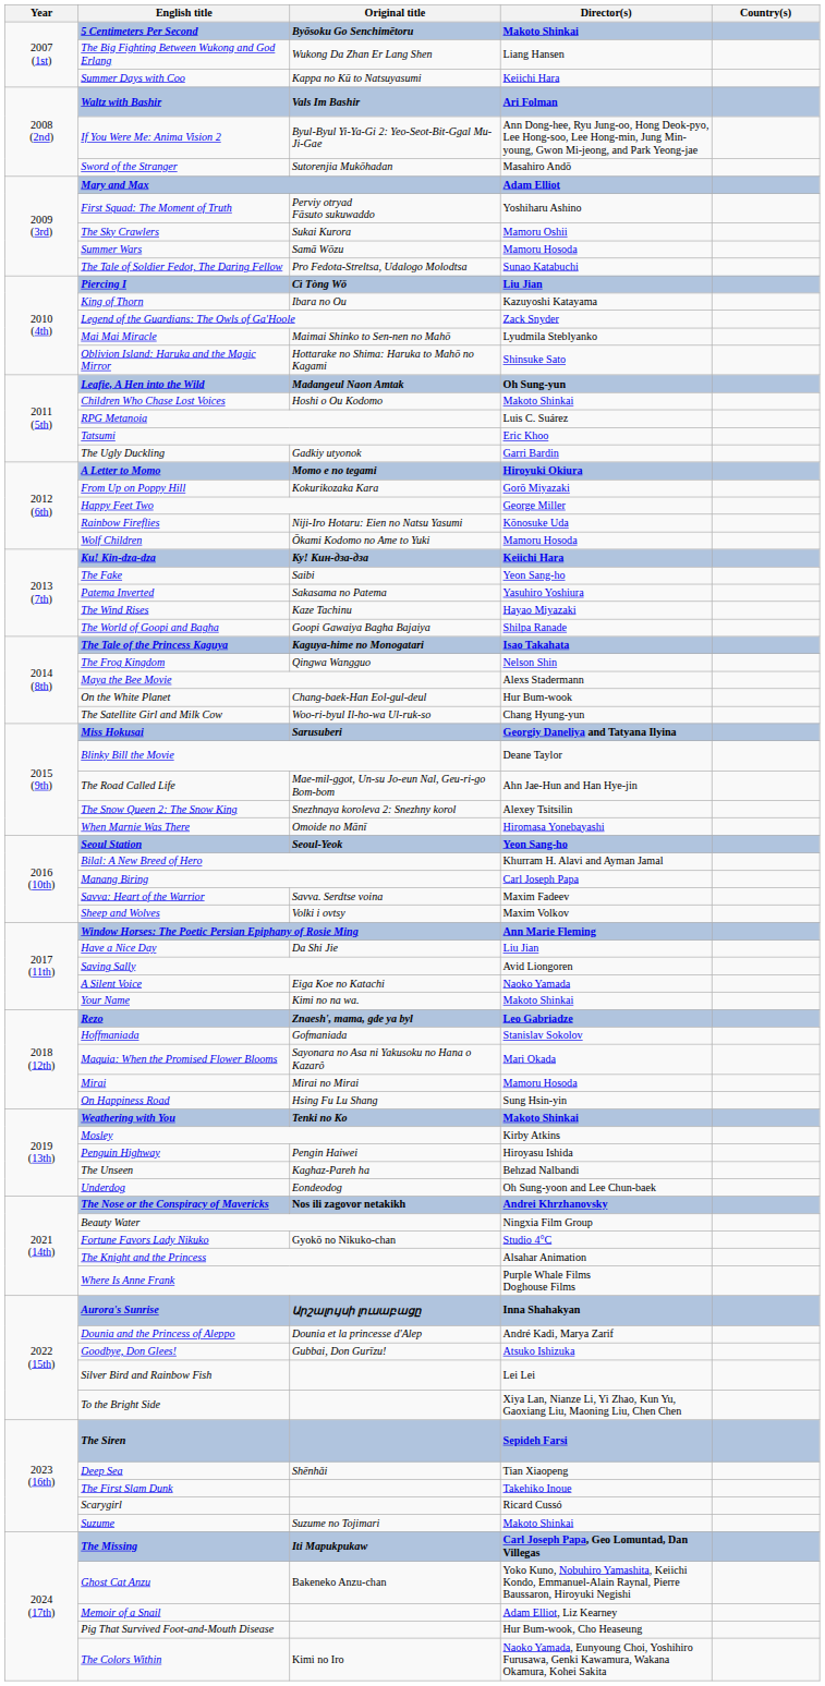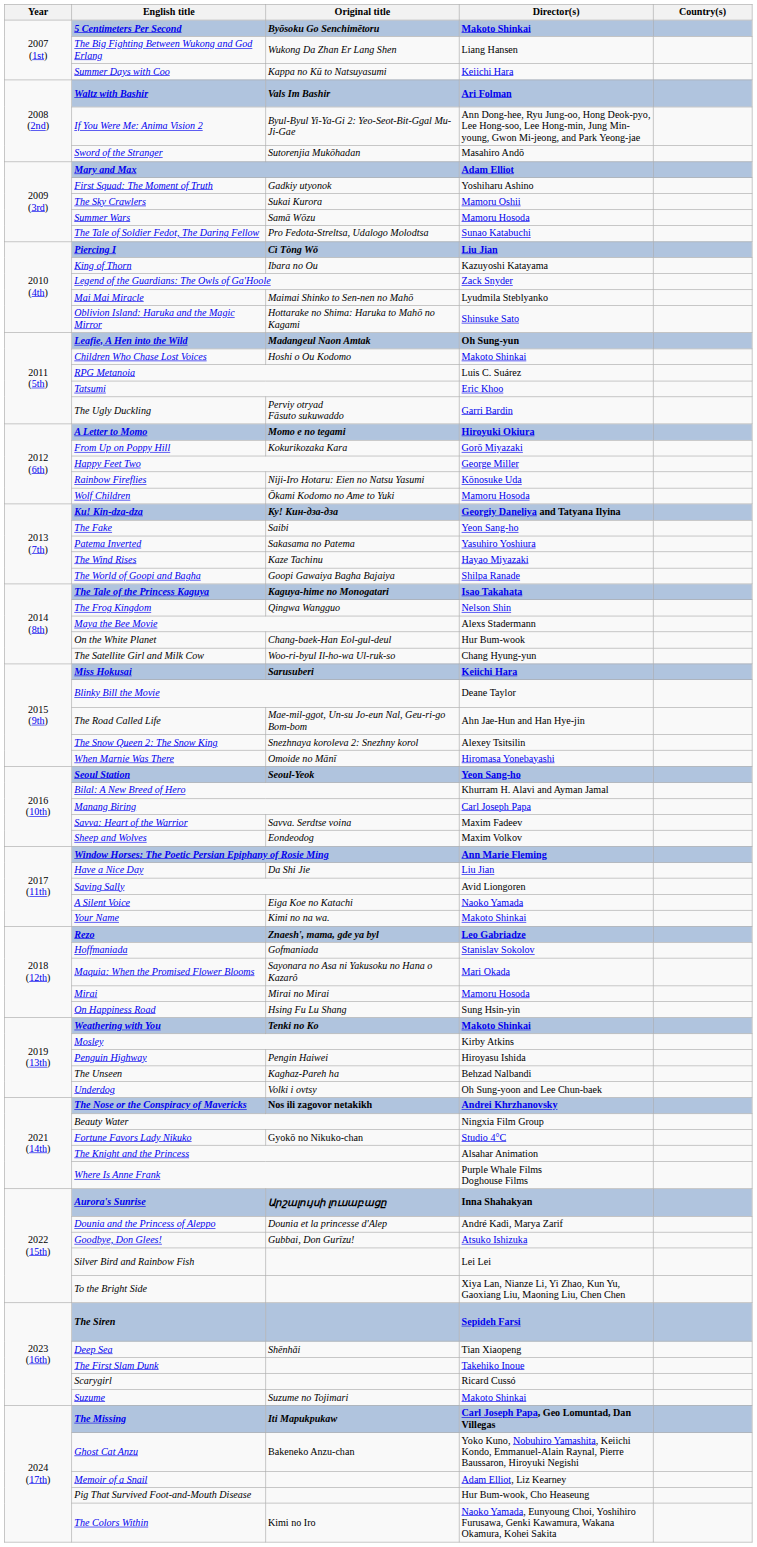 <table class="wikitable">
 <tr>
 <th width="100"><strong>Year</strong></th>
 <th width="300"><strong>English title</strong></th>
 <th width="300"><strong>Original title</strong></th>
 <th width="300"><strong>Director(s)</strong></th>
 <th width="150"><strong>Country(s)</strong></th>
 </tr>
 <tr>
 <td rowspan="3" style="text-align:center;">2007<br>(<a href='#'>1st</a>)</td>
 <td style="background:#B0C4DE;"><strong><em><a href='#'>5 Centimeters Per Second</a></em></strong></td>
 <td style="background:#B0C4DE;"><strong><em>Byōsoku Go Senchimētoru</em></strong></td>
 <td style="background:#B0C4DE;"><strong><a href='#'>Makoto Shinkai</a></strong></td>
 <td style="background:#B0C4DE;"><strong></strong></td>
 </tr>
 <tr>
 <td><em><a href='#'>The Big Fighting Between Wukong and God Erlang</a></em></td>
 <td><em>Wukong Da Zhan Er Lang Shen</em></td>
 <td>Liang Hansen</td>
 <td></td>
 </tr>
 <tr>
 <td><em><a href='#'>Summer Days with Coo</a></em></td>
 <td><em>Kappa no Kū to Natsuyasumi</em></td>
 <td><a href='#'>Keiichi Hara</a></td>
 <td></td>
 </tr>
 <tr>
 <td rowspan="3" style="text-align:center;">2008<br>(<a href='#'>2nd</a>)</td>
 <td style="background:#B0C4DE;"><strong><em><a href='#'>Waltz with Bashir</a></em></strong></td>
 <td style="background:#B0C4DE;"><strong><em>Vals Im Bashir</em></strong></td>
 <td style="background:#B0C4DE;"><strong><a href='#'>Ari Folman</a></strong></td>
 <td style="background:#B0C4DE;"><strong><br><br></strong></td>
 </tr>
 <tr>
 <td><em><a href='#'>If You Were Me: Anima Vision 2</a></em></td>
 <td><em>Byul-Byul Yi-Ya-Gi 2: Yeo-Seot-Bit-Ggal Mu-Ji-Gae</em></td>
 <td>Ann Dong-hee, Ryu Jung-oo, Hong Deok-pyo, Lee Hong-soo, Lee Hong-min, Jung Min-young, Gwon Mi-jeong, and Park Yeong-jae</td>
 <td></td>
 </tr>
 <tr>
 <td><em><a href='#'>Sword of the Stranger</a></em></td>
 <td><em>Sutorenjia Mukōhadan</em></td>
 <td>Masahiro Andō</td>
 <td></td>
 </tr>
 <tr>
 <td rowspan="5" style="text-align:center;">2009<br>(<a href='#'>3rd</a>)</td>
 <td colspan="2" style="background:#B0C4DE;"><strong><em><a href='#'>Mary and Max</a></em></strong></td>
 <td style="background:#B0C4DE;"><strong><a href='#'>Adam Elliot</a></strong></td>
 <td style="background:#B0C4DE;"><strong></strong></td>
 </tr>
 <tr>
 <td><a href='#'><em>First Squad: The Moment of Truth</em></a></td>
-<td><em>Perviy otryad<br>Fāsuto sukuwaddo</em></td>
+<td><em>Gadkiy utyonok</em></td>
 <td>Yoshiharu Ashino</td>
 <td><br></td>
 </tr>
 <tr>
 <td><a href='#'><em>The Sky Crawlers</em></a></td>
 <td><em>Sukai Kurora</em></td>
 <td><a href='#'>Mamoru Oshii</a></td>
 <td></td>
 </tr>
 <tr>
 <td><em><a href='#'>Summer Wars</a></em></td>
 <td><em>Samā Wōzu</em></td>
 <td><a href='#'>Mamoru Hosoda</a></td>
 <td></td>
 </tr>
 <tr>
 <td><em><a href='#'>The Tale of Soldier Fedot, The Daring Fellow</a></em></td>
 <td><em>Pro Fedota-Streltsa, Udalogo Molodtsa</em></td>
 <td><a href='#'>Sunao Katabuchi</a></td>
 <td></td>
 </tr>
 <tr>
 <td rowspan="5" style="text-align:center;">2010<br>(<a href='#'>4th</a>)</td>
 <td style="background:#B0C4DE;"><strong><em><a href='#'>Piercing I</a></em></strong></td>
 <td style="background:#B0C4DE;"><strong><em>Cì Tòng Wǒ</em></strong></td>
 <td style="background:#B0C4DE;"><strong><a href='#'>Liu Jian</a></strong></td>
 <td style="background:#B0C4DE;"><strong></strong></td>
 </tr>
 <tr>
 <td><a href='#'><em>King of Thorn</em></a></td>
 <td><em>Ibara no Ou</em></td>
 <td>Kazuyoshi Katayama</td>
 <td></td>
 </tr>
 <tr>
 <td colspan="2"><em><a href='#'>Legend of the Guardians: The Owls of Ga'Hoole</a></em></td>
 <td><a href='#'>Zack Snyder</a></td>
 <td><br></td>
 </tr>
 <tr>
 <td><em><a href='#'>Mai Mai Miracle</a></em></td>
 <td><em>Maimai Shinko to Sen-nen no Mahō</em></td>
 <td>Lyudmila Steblyanko</td>
 <td></td>
 </tr>
 <tr>
 <td><em><a href='#'>Oblivion Island: Haruka and the Magic Mirror</a></em></td>
 <td><em>Hottarake no Shima: Haruka to Mahō no Kagami</em></td>
 <td><a href='#'>Shinsuke Sato</a></td>
 <td></td>
 </tr>
 <tr>
 <td rowspan="5" style="text-align:center;">2011<br>(<a href='#'>5th</a>)</td>
 <td style="background:#B0C4DE;"><strong><em><a href='#'>Leafie, A Hen into the Wild</a></em></strong></td>
 <td style="background:#B0C4DE;"><strong><em>Madangeul Naon Amtak</em></strong></td>
 <td style="background:#B0C4DE;"><strong>Oh Sung-yun</strong></td>
 <td style="background:#B0C4DE;"><strong></strong></td>
 </tr>
 <tr>
 <td><em><a href='#'>Children Who Chase Lost Voices</a></em></td>
 <td><em>Hoshi o Ou Kodomo</em></td>
 <td><a href='#'>Makoto Shinkai</a></td>
 <td></td>
 </tr>
 <tr>
 <td colspan="2"><em><a href='#'>RPG Metanoia</a></em></td>
 <td>Luis C. Suárez</td>
 <td></td>
 </tr>
 <tr>
 <td colspan="2"><a href='#'><em>Tatsumi</em></a></td>
 <td><a href='#'>Eric Khoo</a></td>
 <td></td>
 </tr>
 <tr>
 <td><em>The Ugly Duckling</em></td>
-<td><em>Gadkiy utyonok</em></td>
+<td><em>Perviy otryad<br>Fāsuto sukuwaddo</em></td>
 <td><a href='#'>Garri Bardin</a></td>
 <td></td>
 </tr>
 <tr>
 <td rowspan="5" style="text-align:center;">2012<br>(<a href='#'>6th</a>)</td>
 <td style="background:#B0C4DE;"><strong><em><a href='#'>A Letter to Momo</a></em></strong></td>
 <td style="background:#B0C4DE;"><strong><em>Momo e no tegami</em></strong></td>
 <td style="background:#B0C4DE;"><strong><a href='#'>Hiroyuki Okiura</a></strong></td>
 <td style="background:#B0C4DE;"><strong></strong></td>
 </tr>
 <tr>
 <td><em><a href='#'>From Up on Poppy Hill</a></em></td>
 <td><em>Kokurikozaka Kara</em></td>
 <td><a href='#'>Gorō Miyazaki</a></td>
 <td></td>
 </tr>
 <tr>
 <td colspan="2"><em><a href='#'>Happy Feet Two</a></em></td>
 <td><a href='#'>George Miller</a></td>
 <td><br></td>
 </tr>
 <tr>
 <td><em><a href='#'>Rainbow Fireflies</a></em></td>
 <td><em>Niji-Iro Hotaru: Eien no Natsu Yasumi</em></td>
 <td><a href='#'>Kōnosuke Uda</a></td>
 <td></td>
 </tr>
 <tr>
 <td><em><a href='#'>Wolf Children</a></em></td>
 <td><em>Ōkami Kodomo no Ame to Yuki</em></td>
 <td><a href='#'>Mamoru Hosoda</a></td>
 <td></td>
 </tr>
 <tr>
 <td rowspan="5" style="text-align:center;">2013<br>(<a href='#'>7th</a>)</td>
 <td style="background:#B0C4DE;"><strong><em><a href='#'>Ku! Kin-dza-dza</a></em></strong></td>
 <td style="background:#B0C4DE;"><strong><em>Ку! Кин-дза-дза</em></strong></td>
-<td style="background:#B0C4DE;"><strong><a href='#'>Keiichi Hara</a></strong></td>
+<td style="background:#B0C4DE;"><strong><a href='#'>Georgiy Daneliya</a> and Tatyana Ilyina</strong></td>
 <td style="background:#B0C4DE;"><strong></strong></td>
 </tr>
 <tr>
 <td><em><a href='#'>The Fake</a></em></td>
 <td><em>Saibi</em></td>
 <td><a href='#'>Yeon Sang-ho</a></td>
 <td></td>
 </tr>
 <tr>
 <td><em><a href='#'>Patema Inverted</a></em></td>
 <td><em>Sakasama no Patema</em></td>
 <td><a href='#'>Yasuhiro Yoshiura</a></td>
 <td></td>
 </tr>
 <tr>
 <td><em><a href='#'>The Wind Rises</a></em></td>
 <td><em>Kaze Tachinu</em></td>
 <td><a href='#'>Hayao Miyazaki</a></td>
 <td></td>
 </tr>
 <tr>
 <td><em><a href='#'>The World of Goopi and Bagha</a></em></td>
 <td><em>Goopi Gawaiya Bagha Bajaiya</em></td>
 <td><a href='#'>Shilpa Ranade</a></td>
 <td></td>
 </tr>
 <tr>
 <td rowspan="5" style="text-align:center;">2014<br>(<a href='#'>8th</a>)</td>
 <td style="background:#B0C4DE;"><strong><em><a href='#'>The Tale of the Princess Kaguya</a></em></strong></td>
 <td style="background:#B0C4DE;"><strong><em>Kaguya-hime no Monogatari</em></strong></td>
 <td style="background:#B0C4DE;"><strong><a href='#'>Isao Takahata</a></strong></td>
 <td style="background:#B0C4DE;"><strong></strong></td>
 </tr>
 <tr>
 <td><em><a href='#'>The Frog Kingdom</a></em></td>
 <td><em>Qingwa Wangguo</em></td>
 <td><a href='#'>Nelson Shin</a></td>
 <td></td>
 </tr>
 <tr>
 <td colspan="2"><em><a href='#'>Maya the Bee Movie</a></em></td>
 <td>Alexs Stadermann</td>
 <td><br></td>
 </tr>
 <tr>
 <td><em>On the White Planet</em></td>
 <td><em>Chang-baek-Han Eol-gul-deul</em></td>
 <td>Hur Bum-wook</td>
 <td></td>
 </tr>
 <tr>
 <td><em>The Satellite Girl and Milk Cow</em></td>
 <td><em>Woo-ri-byul Il-ho-wa Ul-ruk-so</em></td>
 <td>Chang Hyung-yun</td>
 <td></td>
 </tr>
 <tr>
 <td rowspan="5" style="text-align:center;">2015<br>(<a href='#'>9th</a>)</td>
 <td style="background:#B0C4DE;"><strong><em><a href='#'>Miss Hokusai</a></em></strong></td>
 <td style="background:#B0C4DE;"><strong><em>Sarusuberi</em></strong></td>
-<td style="background:#B0C4DE;"><strong><a href='#'>Georgiy Daneliya</a> and Tatyana Ilyina</strong></td>
+<td style="background:#B0C4DE;"><strong><a href='#'>Keiichi Hara</a></strong></td>
 <td style="background:#B0C4DE;"><strong></strong></td>
 </tr>
 <tr>
 <td colspan="2"><em><a href='#'>Blinky Bill the Movie</a></em></td>
 <td>Deane Taylor</td>
 <td><br><br></td>
 </tr>
 <tr>
 <td><em>The Road Called Life</em></td>
 <td><em>Mae-mil-ggot, Un-su Jo-eun Nal, Geu-ri-go Bom-bom</em></td>
 <td>Ahn Jae-Hun and Han Hye-jin</td>
 <td></td>
 </tr>
 <tr>
 <td><em><a href='#'>The Snow Queen 2: The Snow King</a></em></td>
 <td><em>Snezhnaya koroleva 2: Snezhny korol</em></td>
 <td>Alexey Tsitsilin</td>
 <td></td>
 </tr>
 <tr>
 <td><em><a href='#'>When Marnie Was There</a></em></td>
 <td><em>Omoide no Mānī</em></td>
 <td><a href='#'>Hiromasa Yonebayashi</a></td>
 <td></td>
 </tr>
 <tr>
 <td rowspan="5" style="text-align:center;">2016<br>(<a href='#'>10th</a>)</td>
 <td style="background:#B0C4DE;"><strong><em><a href='#'>Seoul Station</a></em></strong></td>
 <td style="background:#B0C4DE;"><strong><em>Seoul-Yeok</em></strong></td>
 <td style="background:#B0C4DE;"><strong><a href='#'>Yeon Sang-ho</a></strong></td>
 <td style="background:#B0C4DE;"><strong></strong></td>
 </tr>
 <tr>
 <td colspan="2"><em><a href='#'>Bilal: A New Breed of Hero</a></em></td>
 <td>Khurram H. Alavi and Ayman Jamal</td>
 <td></td>
 </tr>
 <tr>
 <td colspan="2"><em><a href='#'>Manang Biring</a></em></td>
 <td><a href='#'>Carl Joseph Papa</a></td>
 <td></td>
 </tr>
 <tr>
 <td><em><a href='#'>Savva: Heart of the Warrior</a></em></td>
 <td><em>Savva. Serdtse voina</em></td>
 <td>Maxim Fadeev</td>
 <td></td>
 </tr>
 <tr>
 <td><em><a href='#'>Sheep and Wolves</a></em></td>
-<td><em>Volki i ovtsy</em></td>
+<td><em>Eondeodog</em></td>
 <td>Maxim Volkov</td>
 <td></td>
 </tr>
 <tr>
 <td rowspan="5" style="text-align:center;">2017<br>(<a href='#'>11th</a>)</td>
 <td colspan="2" style="background:#B0C4DE;"><a href='#'><strong><em>Window Horses: The Poetic Persian Epiphany of Rosie Ming</em></strong></a></td>
 <td style="background:#B0C4DE;"><strong><a href='#'>Ann Marie Fleming</a></strong></td>
 <td style="background:#B0C4DE;"><strong></strong></td>
 </tr>
 <tr>
 <td><a href='#'><em>Have a Nice Day</em></a></td>
 <td><em>Da Shi Jie</em></td>
 <td><a href='#'>Liu Jian</a></td>
 <td></td>
 </tr>
 <tr>
 <td colspan="2"><em><a href='#'>Saving Sally</a></em></td>
 <td>Avid Liongoren</td>
 <td></td>
 </tr>
 <tr>
 <td><a href='#'><em>A Silent Voice</em></a></td>
 <td><em>Eiga Koe no Katachi</em></td>
 <td><a href='#'>Naoko Yamada</a></td>
 <td></td>
 </tr>
 <tr>
 <td><em><a href='#'>Your Name</a></em></td>
 <td><em>Kimi no na wa.</em></td>
 <td><a href='#'>Makoto Shinkai</a></td>
 <td></td>
 </tr>
 <tr>
 <td rowspan="5" style="text-align:center;">2018<br>(<a href='#'>12th</a>)</td>
 <td style="background:#B0C4DE;"><strong><em><a href='#'>Rezo</a></em></strong></td>
 <td style="background:#B0C4DE;"><strong><em>Znaesh', mama, gde ya byl</em></strong></td>
 <td style="background:#B0C4DE;"><strong><a href='#'>Leo Gabriadze</a></strong></td>
 <td style="background:#B0C4DE;"><strong></strong></td>
 </tr>
 <tr>
 <td><em><a href='#'>Hoffmaniada</a></em></td>
 <td><em>Gofmaniada</em></td>
 <td><a href='#'>Stanislav Sokolov</a></td>
 <td></td>
 </tr>
 <tr>
 <td><em><a href='#'>Maquia: When the Promised Flower Blooms</a></em></td>
 <td><em>Sayonara no Asa ni Yakusoku no Hana o Kazarô</em></td>
 <td><a href='#'>Mari Okada</a></td>
 <td></td>
 </tr>
 <tr>
 <td><em><a href='#'>Mirai</a></em></td>
 <td><em>Mirai no Mirai</em></td>
 <td><a href='#'>Mamoru Hosoda</a></td>
 <td></td>
 </tr>
 <tr>
 <td><em><a href='#'>On Happiness Road</a></em></td>
 <td><em>Hsing Fu Lu Shang</em></td>
 <td>Sung Hsin-yin</td>
 <td></td>
 </tr>
 <tr>
 <td rowspan="5" style="text-align:center;">2019<br>(<a href='#'>13th</a>)</td>
 <td style="background:#B0C4DE;"><strong><em><a href='#'>Weathering with You</a></em></strong></td>
 <td style="background:#B0C4DE;"><strong><em>Tenki no Ko</em></strong></td>
 <td style="background:#B0C4DE;"><strong><a href='#'>Makoto Shinkai</a></strong></td>
 <td style="background:#B0C4DE;"><strong></strong></td>
 </tr>
 <tr>
 <td colspan="2"><em><a href='#'> Mosley</a></em></td>
 <td>Kirby Atkins</td>
 <td><br></td>
 </tr>
 <tr>
 <td><em><a href='#'>Penguin Highway</a></em></td>
 <td><em>Pengin Haiwei</em></td>
 <td>Hiroyasu Ishida</td>
 <td></td>
 </tr>
 <tr>
 <td><em>The Unseen</em></td>
 <td><em>Kaghaz-Pareh ha</em></td>
 <td>Behzad Nalbandi</td>
 <td></td>
 </tr>
 <tr>
 <td><em><a href='#'> Underdog</a></em></td>
-<td><em>Eondeodog</em></td>
+<td><em>Volki i ovtsy</em></td>
 <td>Oh Sung-yoon and Lee Chun-baek</td>
 <td></td>
 </tr>
 <tr>
 <td rowspan="5" style="text-align:center;">2021<br>(<a href='#'>14th</a>)</td>
 <td style="background:#B0C4DE;"><strong><em><a href='#'>The Nose or the Conspiracy of Mavericks</a></em></strong></td>
 <td style="background:#B0C4DE;"><strong>Nos ili zagovor netakikh</strong></td>
 <td style="background:#B0C4DE;"><strong><a href='#'>Andrei Khrzhanovsky</a></strong></td>
 <td style="background:#B0C4DE;"><strong></strong></td>
 </tr>
 <tr>
 <td colspan="2"><em>Beauty Water</em></td>
 <td>Ningxia Film Group</td>
 <td></td>
 </tr>
 <tr>
 <td><em><a href='#'>Fortune Favors Lady Nikuko</a></em></td>
 <td>Gyokō no Nikuko-chan</td>
 <td><a href='#'>Studio 4°C</a></td>
 <td></td>
 </tr>
 <tr>
 <td colspan="2"><em><a href='#'>The Knight and the Princess</a></em></td>
 <td>Alsahar Animation</td>
 <td><br></td>
 </tr>
 <tr>
 <td colspan="2"><em><a href='#'>Where Is Anne Frank</a></em></td>
 <td>Purple Whale Films<br>Doghouse Films</td>
 <td></td>
 </tr>
 <tr>
 <td rowspan="5" style="text-align:center;">2022<br>(<a href='#'>15th</a>)</td>
 <td style="background:#B0C4DE;"><strong><em><a href='#'>Aurora's Sunrise</a></em></strong></td>
 <td style="background:#B0C4DE;"><strong><em>Արշալույսի լուսաբացը</em></strong></td>
 <td style="background:#B0C4DE;"><strong>Inna Shahakyan</strong></td>
 <td style="background:#B0C4DE;"><strong></strong><br><strong></strong><br><strong></strong></td>
 </tr>
 <tr>
 <td><em><a href='#'>Dounia and the Princess of Aleppo</a></em></td>
 <td><em>Dounia et la princesse d'Alep</em></td>
 <td>André Kadi, Marya Zarif</td>
 <td><br></td>
 </tr>
 <tr>
 <td><em><a href='#'>Goodbye, Don Glees!</a></em></td>
 <td><em>Gubbai, Don Gurīzu!</em></td>
 <td><a href='#'>Atsuko Ishizuka</a></td>
 <td></td>
 </tr>
 <tr>
 <td><em>Silver Bird and Rainbow Fish</em></td>
 <td></td>
 <td>Lei Lei</td>
 <td><br><br></td>
 </tr>
 <tr>
 <td><em>To the Bright Side</em></td>
 <td></td>
 <td>Xiya Lan, Nianze Li, Yi Zhao, Kun Yu, Gaoxiang Liu, Maoning Liu, Chen Chen</td>
 <td></td>
 </tr>
 <tr>
 <td rowspan="5" style="text-align:center;">2023<br>(<a href='#'>16th</a>)</td>
 <td style="background:#B0C4DE;"><strong><em>The Siren</em></strong></td>
 <td style="background:#B0C4DE;"></td>
 <td style="background:#B0C4DE;"><strong><a href='#'>Sepideh Farsi</a></strong></td>
 <td style="background:#B0C4DE;"><strong><br><br><br></strong></td>
 </tr>
 <tr>
 <td><em><a href='#'>Deep Sea</a></em></td>
 <td><em>Shēnhǎi</em></td>
 <td>Tian Xiaopeng</td>
 <td></td>
 </tr>
 <tr>
 <td><em><a href='#'>The First Slam Dunk</a></em></td>
 <td></td>
 <td><a href='#'>Takehiko Inoue</a></td>
 <td></td>
 </tr>
 <tr>
 <td><em>Scarygirl</em></td>
 <td></td>
 <td>Ricard Cussó</td>
 <td></td>
 </tr>
 <tr>
 <td><em><a href='#'>Suzume</a></em></td>
 <td><em>Suzume no Tojimari</em></td>
 <td><a href='#'>Makoto Shinkai</a></td>
 <td></td>
 </tr>
 <tr>
 <td rowspan="5" style="text-align:center;">2024<br>(<a href='#'>17th</a>)</td>
 <td style="background:#B0C4DE;"><strong><em><a href='#'>The Missing</a></em></strong></td>
 <td style="background:#B0C4DE;"><strong><em>Iti Mapukpukaw</em></strong></td>
 <td style="background:#B0C4DE;"><strong><a href='#'>Carl Joseph Papa</a>, Geo Lomuntad, Dan Villegas</strong></td>
 <td style="background:#B0C4DE;"><strong></strong></td>
 </tr>
 <tr>
 <td><em><a href='#'>Ghost Cat Anzu</a></em></td>
 <td>Bakeneko Anzu-chan</td>
 <td>Yoko Kuno, <a href='#'>Nobuhiro Yamashita</a>, Keiichi Kondo, Emmanuel-Alain Raynal, Pierre Baussaron, Hiroyuki Negishi</td>
 <td><br></td>
 </tr>
 <tr>
 <td><em><a href='#'>Memoir of a Snail</a></em></td>
 <td></td>
 <td><a href='#'>Adam Elliot</a>, Liz Kearney</td>
 <td></td>
 </tr>
 <tr>
 <td><em>Pig That Survived Foot-and-Mouth Disease</em></td>
 <td></td>
 <td>Hur Bum-wook, Cho Heaseung</td>
 <td></td>
 </tr>
 <tr>
 <td><em><a href='#'>The Colors Within</a></em></td>
 <td>Kimi no Iro</td>
 <td><a href='#'>Naoko Yamada</a>, Eunyoung Choi, Yoshihiro Furusawa, Genki Kawamura, Wakana Okamura, Kohei Sakita</td>
 <td></td>
 </tr>
 </table>
